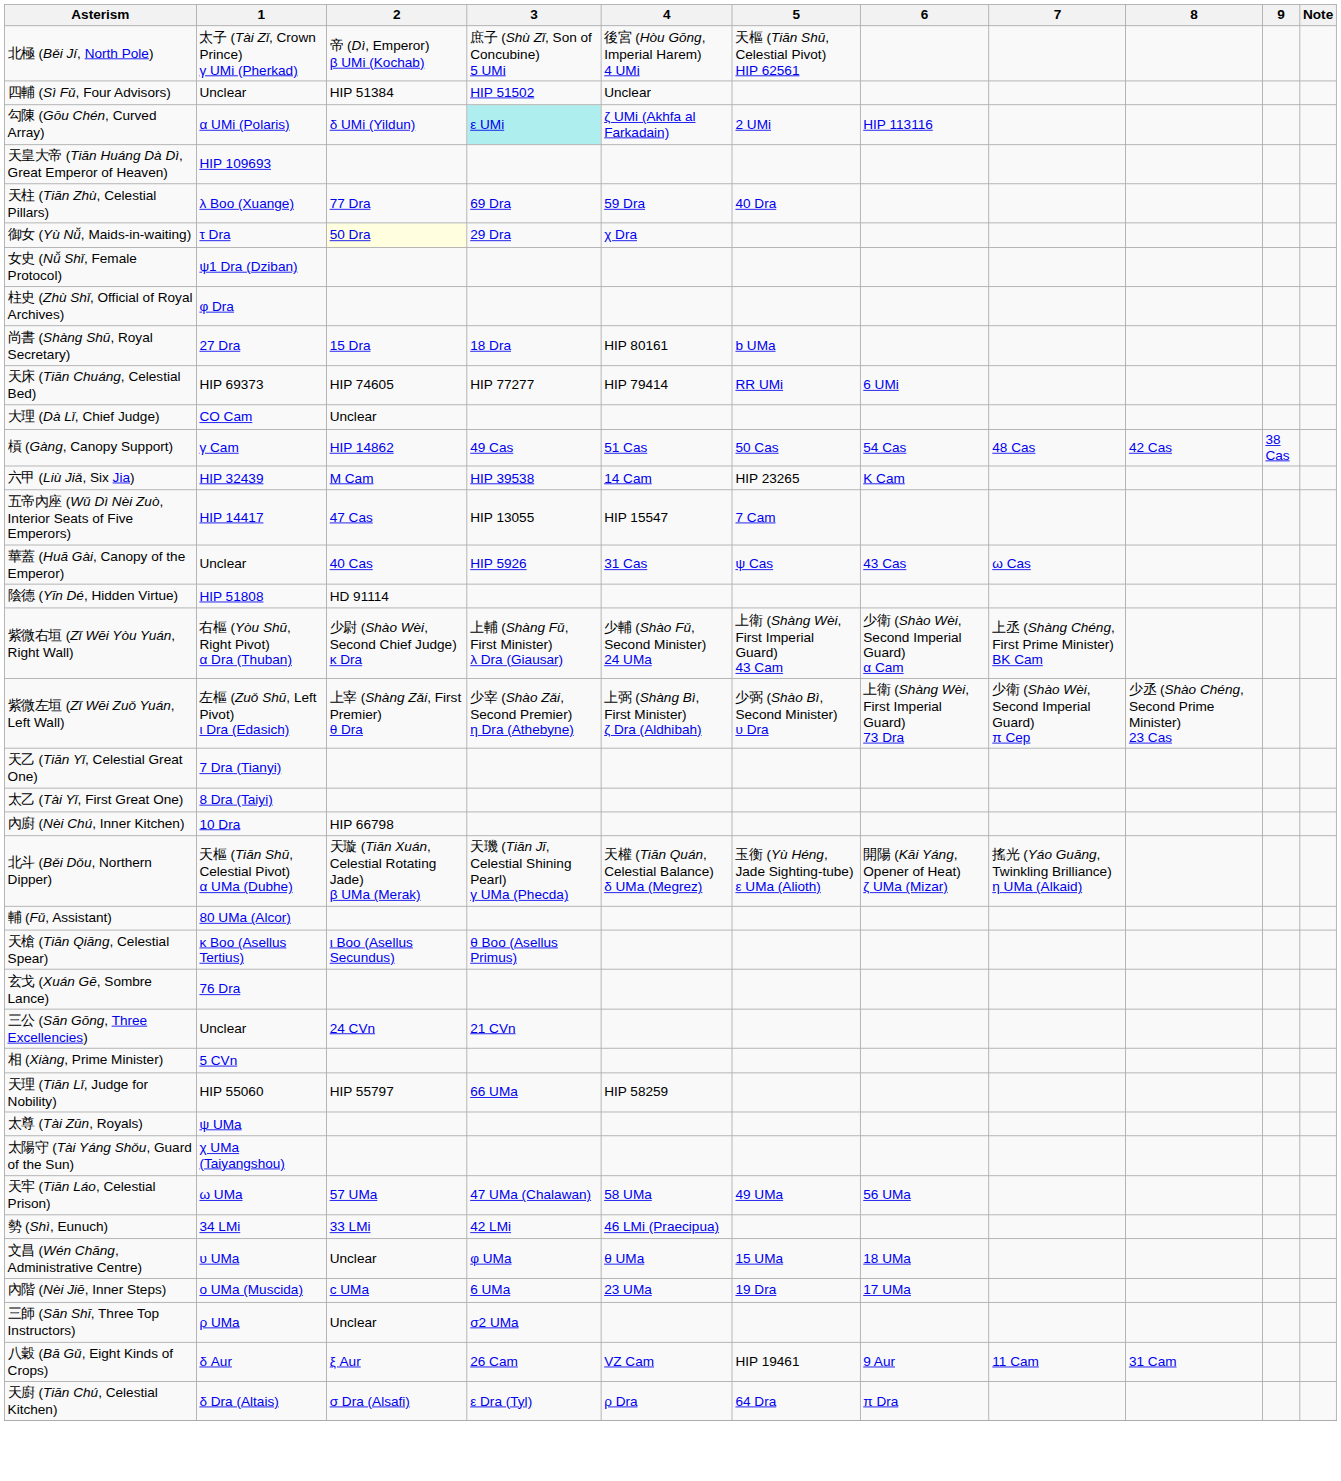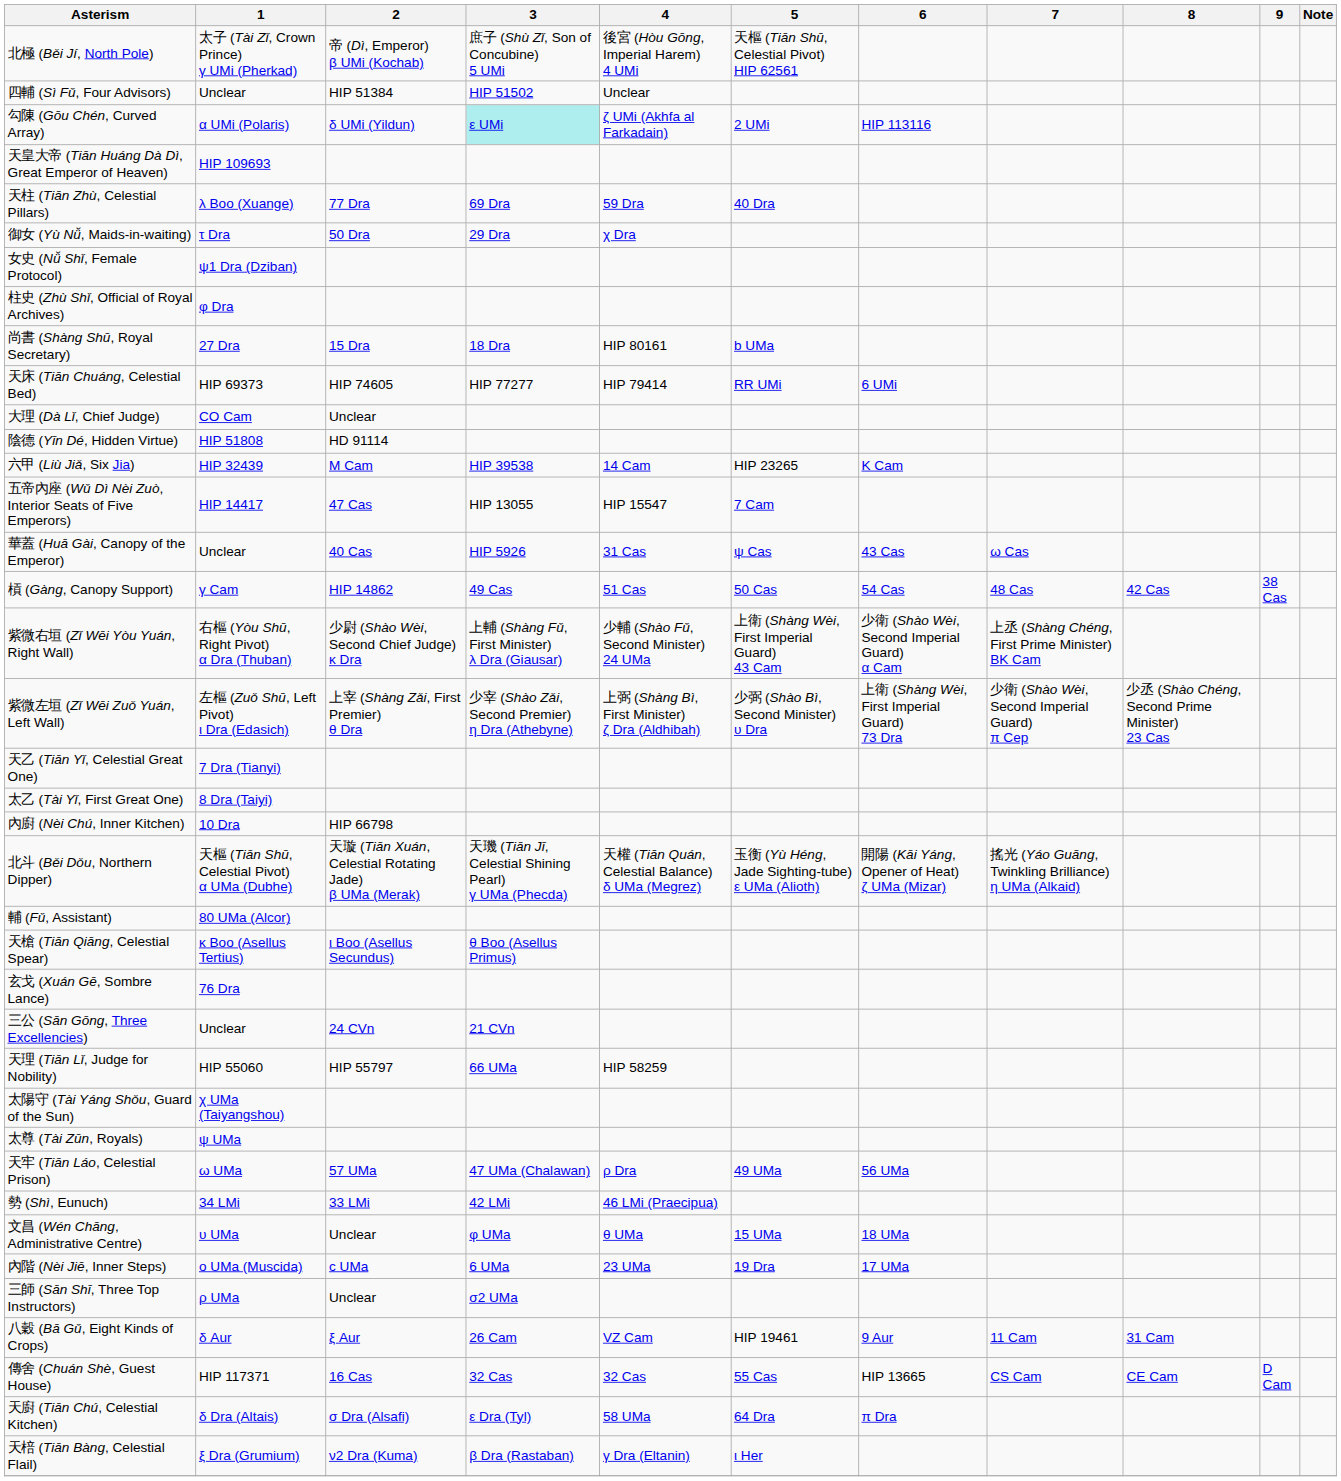 <table class = "wikitable">
 <tr>
 <th>Asterism</th>
 <th>1</th>
 <th>2</th>
 <th>3</th>
 <th>4</th>
 <th>5</th>
 <th>6</th>
 <th>7</th>
 <th>8</th>
 <th>9</th>
 <th>Note</th>
 </tr>
 <tr>
 <td>北極 (<em>Běi Jí</em>, <a href='#'>North Pole</a>)</td>
 <td>太子 (<em>Tài Zǐ</em>, Crown Prince)<br> <a href='#'>γ UMi (Pherkad)</a></td>
 <td>帝 (<em>Dì</em>, Emperor)<br> <a href='#'>β UMi (Kochab)</a></td>
 <td>庶子 (<em>Shù Zǐ</em>, Son of Concubine)<br> <a href='#'>5 UMi</a></td>
 <td>後宮 (<em>Hòu Gōng</em>, Imperial Harem)<br> <a href='#'>4 UMi</a></td>
 <td>天樞 (<em>Tiān Shū</em>, Celestial Pivot)<br> <a href='#'>HIP 62561</a></td>
 <td></td>
 <td></td>
 <td></td>
 <td></td>
 <td></td>
 </tr>
 <tr>
 <td>四輔 (<em>Sì Fǔ</em>, Four Advisors)</td>
 <td>Unclear</td>
 <td>HIP 51384</td>
 <td><a href='#'>HIP 51502</a></td>
 <td>Unclear</td>
 <td></td>
 <td></td>
 <td></td>
 <td></td>
 <td></td>
 <td></td>
 </tr>
 <tr>
 <td>勾陳 (<em>Gōu Chén</em>, Curved Array)</td>
 <td><a href='#'>α UMi (Polaris)</a></td>
 <td><a href='#'>δ UMi (Yildun)</a></td>
 <td style="background: paleturquoise;"><a href='#'>ε UMi</a></td>
 <td><a href='#'>ζ UMi (Akhfa al Farkadain)</a></td>
 <td><a href='#'>2 UMi</a></td>
 <td><a href='#'>HIP 113116</a></td>
 <td></td>
 <td></td>
 <td></td>
 <td></td>
 </tr>
 <tr>
 <td>天皇大帝 (<em>Tiān Huáng Dà Dì</em>, Great Emperor of Heaven)</td>
 <td><a href='#'>HIP 109693</a></td>
 <td></td>
 <td></td>
 <td></td>
 <td></td>
 <td></td>
 <td></td>
 <td></td>
 <td></td>
 <td></td>
 </tr>
 <tr>
 <td>天柱 (<em>Tiān Zhù</em>, Celestial Pillars)</td>
 <td><a href='#'>λ Boo (Xuange)</a></td>
 <td><a href='#'>77 Dra</a></td>
 <td><a href='#'>69 Dra</a></td>
 <td><a href='#'>59 Dra</a></td>
 <td><a href='#'>40 Dra</a></td>
 <td></td>
 <td></td>
 <td></td>
 <td></td>
 <td></td>
 </tr>
 <tr>
 <td>御女 (<em>Yù Nǚ</em>, Maids-in-waiting)</td>
 <td><a href='#'>τ Dra</a></td>
-<td style="background: lightyellow;"><a href='#'>50 Dra</a></td>
+<td><a href='#'>50 Dra</a></td>
 <td><a href='#'>29 Dra</a></td>
 <td><a href='#'>χ Dra</a></td>
 <td></td>
 <td></td>
 <td></td>
 <td></td>
 <td></td>
 <td></td>
 </tr>
 <tr>
 <td>女史 (<em>Nǚ Shǐ</em>, Female Protocol)</td>
 <td><a href='#'>ψ1 Dra (Dziban)</a></td>
 <td></td>
 <td></td>
 <td></td>
 <td></td>
 <td></td>
 <td></td>
 <td></td>
 <td></td>
 <td></td>
 </tr>
 <tr>
 <td>柱史 (<em>Zhù Shǐ</em>, Official of Royal Archives)</td>
 <td><a href='#'>φ Dra</a></td>
 <td></td>
 <td></td>
 <td></td>
 <td></td>
 <td></td>
 <td></td>
 <td></td>
 <td></td>
 <td></td>
 </tr>
 <tr>
 <td>尚書 (<em>Shàng Shū</em>, Royal Secretary)</td>
 <td><a href='#'>27 Dra</a></td>
 <td><a href='#'>15 Dra</a></td>
 <td><a href='#'>18 Dra</a></td>
 <td>HIP 80161</td>
 <td><a href='#'>b UMa</a></td>
 <td></td>
 <td></td>
 <td></td>
 <td></td>
 <td></td>
 </tr>
 <tr>
 <td>天床 (<em>Tiān Chuáng</em>, Celestial Bed)</td>
 <td>HIP 69373</td>
 <td>HIP 74605</td>
 <td>HIP 77277</td>
 <td>HIP 79414</td>
 <td><a href='#'>RR UMi</a></td>
 <td><a href='#'>6 UMi</a></td>
 <td></td>
 <td></td>
 <td></td>
 <td></td>
 </tr>
 <tr>
 <td>大理 (<em>Dà Lǐ</em>, Chief Judge)</td>
 <td><a href='#'>CO Cam</a></td>
 <td>Unclear</td>
 <td></td>
 <td></td>
 <td></td>
 <td></td>
 <td></td>
 <td></td>
 <td></td>
 <td></td>
 </tr>
 <tr>
-<td>槓 (<em>Gàng</em>, Canopy Support)</td>
-<td><a href='#'>γ Cam</a></td>
-<td><a href='#'>HIP 14862</a></td>
-<td><a href='#'>49 Cas</a></td>
-<td><a href='#'>51 Cas</a></td>
-<td><a href='#'>50 Cas</a></td>
-<td><a href='#'>54 Cas</a></td>
-<td><a href='#'>48 Cas</a></td>
-<td><a href='#'>42 Cas</a></td>
-<td><a href='#'>38 Cas</a></td>
+<td>陰德 (<em>Yīn Dé</em>, Hidden Virtue)</td>
+<td><a href='#'>HIP 51808</a></td>
+<td>HD 91114</td>
+<td></td>
+<td></td>
+<td></td>
+<td></td>
+<td></td>
+<td></td>
+<td></td>
 <td></td>
 </tr>
 <tr>
 <td>六甲 (<em>Liù Jiǎ</em>, Six <a href='#'>Jia</a>)</td>
 <td><a href='#'>HIP 32439</a></td>
 <td><a href='#'>M Cam</a></td>
 <td><a href='#'>HIP 39538</a></td>
 <td><a href='#'>14 Cam</a></td>
 <td>HIP 23265</td>
 <td><a href='#'>K Cam</a></td>
 <td></td>
 <td></td>
 <td></td>
 <td></td>
 </tr>
 <tr>
 <td>五帝內座 (<em>Wǔ Dì Nèi Zuò</em>, Interior Seats of Five Emperors)</td>
 <td><a href='#'>HIP 14417</a></td>
 <td><a href='#'>47 Cas</a></td>
 <td>HIP 13055</td>
 <td>HIP 15547</td>
 <td><a href='#'>7 Cam</a></td>
 <td></td>
 <td></td>
 <td></td>
 <td></td>
 <td></td>
 </tr>
 <tr>
 <td>華蓋 (<em>Huā Gài</em>, Canopy of the Emperor)</td>
 <td>Unclear</td>
 <td><a href='#'>40 Cas</a></td>
 <td><a href='#'>HIP 5926</a></td>
 <td><a href='#'>31 Cas</a></td>
 <td><a href='#'>ψ Cas</a></td>
 <td><a href='#'>43 Cas</a></td>
 <td><a href='#'>ω Cas</a></td>
 <td></td>
 <td></td>
 <td></td>
 </tr>
 <tr>
-<td>陰德 (<em>Yīn Dé</em>, Hidden Virtue)</td>
-<td><a href='#'>HIP 51808</a></td>
-<td>HD 91114</td>
-<td></td>
-<td></td>
-<td></td>
-<td></td>
-<td></td>
-<td></td>
-<td></td>
+<td>槓 (<em>Gàng</em>, Canopy Support)</td>
+<td><a href='#'>γ Cam</a></td>
+<td><a href='#'>HIP 14862</a></td>
+<td><a href='#'>49 Cas</a></td>
+<td><a href='#'>51 Cas</a></td>
+<td><a href='#'>50 Cas</a></td>
+<td><a href='#'>54 Cas</a></td>
+<td><a href='#'>48 Cas</a></td>
+<td><a href='#'>42 Cas</a></td>
+<td><a href='#'>38 Cas</a></td>
 <td></td>
 </tr>
 <tr>
 <td>紫微右垣 (<em>Zǐ Wēi Yòu Yuán</em>, Right Wall)</td>
 <td>右樞 (<em>Yòu Shū</em>, Right Pivot)<br> <a href='#'>α Dra (Thuban)</a></td>
 <td>少尉 (<em>Shào Wèi</em>, Second Chief Judge)<br> <a href='#'>κ Dra</a></td>
 <td>上輔 (<em>Shàng Fǔ</em>, First Minister)<br> <a href='#'>λ Dra (Giausar)</a></td>
 <td>少輔 (<em>Shào Fǔ</em>, Second Minister)<br> <a href='#'>24 UMa</a></td>
 <td>上衛 (<em>Shàng Wèi</em>, First Imperial Guard)<br> <a href='#'>43 Cam</a></td>
 <td>少衛 (<em>Shào Wèi</em>, Second Imperial Guard)<br> <a href='#'>α Cam</a></td>
 <td>上丞 (<em>Shàng Chéng</em>, First Prime Minister)<br> <a href='#'>BK Cam</a></td>
 <td></td>
 <td></td>
 <td></td>
 </tr>
 <tr>
 <td>紫微左垣 (<em>Zǐ Wēi Zuǒ Yuán</em>, Left Wall)</td>
 <td>左樞 (<em>Zuǒ Shū</em>, Left Pivot)<br> <a href='#'>ι Dra (Edasich)</a></td>
 <td>上宰 (<em>Shàng Zǎi</em>, First Premier)<br><a href='#'>θ Dra</a></td>
 <td>少宰 (<em>Shào Zǎi</em>, Second Premier)<br><a href='#'>η Dra (Athebyne)</a></td>
 <td>上弼 (<em>Shàng Bì</em>, First Minister)<br><a href='#'>ζ Dra (Aldhibah)</a></td>
 <td>少弼 (<em>Shào Bì</em>, Second Minister)<br><a href='#'>υ Dra</a></td>
 <td>上衛 (<em>Shàng Wèi</em>, First Imperial Guard)<br><a href='#'>73 Dra</a></td>
 <td>少衛 (<em>Shào Wèi</em>, Second Imperial Guard)<br><a href='#'>π Cep</a></td>
 <td>少丞 (<em>Shào Chéng</em>, Second Prime Minister)<br><a href='#'>23 Cas</a></td>
 <td></td>
 <td></td>
 </tr>
 <tr>
 <td>天乙 (<em>Tiān Yǐ</em>, Celestial Great One)</td>
 <td><a href='#'>7 Dra (Tianyi)</a></td>
 <td></td>
 <td></td>
 <td></td>
 <td></td>
 <td></td>
 <td></td>
 <td></td>
 <td></td>
 <td></td>
 </tr>
 <tr>
 <td>太乙 (<em>Tài Yǐ</em>, First Great One)</td>
 <td><a href='#'>8 Dra (Taiyi)</a></td>
 <td></td>
 <td></td>
 <td></td>
 <td></td>
 <td></td>
 <td></td>
 <td></td>
 <td></td>
 <td></td>
 </tr>
 <tr>
 <td>內廚 (<em>Nèi Chú</em>, Inner Kitchen)</td>
 <td><a href='#'>10 Dra</a></td>
 <td>HIP 66798</td>
 <td></td>
 <td></td>
 <td></td>
 <td></td>
 <td></td>
 <td></td>
 <td></td>
 <td></td>
 </tr>
 <tr>
 <td>北斗 (<em>Běi Dǒu</em>, Northern Dipper)</td>
 <td>天樞 (<em>Tiān Shū</em>, Celestial Pivot)<br><a href='#'>α UMa (Dubhe)</a></td>
 <td>天璇 (<em>Tiān Xuán</em>, Celestial Rotating Jade)<br><a href='#'>β UMa (Merak)</a></td>
 <td>天璣 (<em>Tiān Jī</em>, Celestial Shining Pearl)<br><a href='#'>γ UMa (Phecda)</a></td>
 <td>天權 (<em>Tiān Quán</em>, Celestial Balance)<br><a href='#'>δ UMa (Megrez)</a></td>
 <td>玉衡 (<em>Yù Héng</em>, Jade Sighting-tube)<br> <a href='#'>ε UMa (Alioth)</a></td>
 <td>開陽 (<em>Kāi Yáng</em>, Opener of Heat)<br><a href='#'>ζ UMa (Mizar)</a></td>
 <td>搖光 (<em>Yáo Guāng</em>, Twinkling Brilliance)<br><a href='#'>η UMa (Alkaid)</a></td>
 <td></td>
 <td></td>
 <td></td>
 </tr>
 <tr>
 <td>輔 (<em>Fǔ</em>, Assistant)</td>
 <td><a href='#'>80 UMa (Alcor)</a></td>
 <td></td>
 <td></td>
 <td></td>
 <td></td>
 <td></td>
 <td></td>
 <td></td>
 <td></td>
 <td></td>
 </tr>
 <tr>
 <td>天槍 (<em>Tiān Qiāng</em>, Celestial Spear)</td>
 <td><a href='#'>κ Boo (Asellus Tertius)</a></td>
 <td><a href='#'>ι Boo (Asellus Secundus)</a></td>
 <td><a href='#'>θ Boo (Asellus Primus)</a></td>
 <td></td>
 <td></td>
 <td></td>
 <td></td>
 <td></td>
 <td></td>
 <td></td>
 </tr>
 <tr>
 <td>玄戈 (<em>Xuán Gē</em>, Sombre Lance)</td>
 <td><a href='#'>76 Dra</a></td>
 <td></td>
 <td></td>
 <td></td>
 <td></td>
 <td></td>
 <td></td>
 <td></td>
 <td></td>
 <td></td>
 </tr>
 <tr>
 <td>三公 (<em>Sān Gōng</em>, <a href='#'>Three Excellencies</a>)</td>
 <td>Unclear</td>
 <td><a href='#'>24 CVn</a></td>
 <td><a href='#'>21 CVn</a></td>
 <td></td>
 <td></td>
 <td></td>
 <td></td>
 <td></td>
 <td></td>
 <td></td>
 </tr>
 <tr>
-<td>相 (<em>Xiàng</em>, Prime Minister)</td>
-<td><a href='#'>5 CVn</a></td>
-<td></td>
-<td></td>
-<td></td>
-<td></td>
+<td>天理 (<em>Tiān Lǐ</em>, Judge for Nobility)</td>
+<td>HIP 55060</td>
+<td>HIP 55797</td>
+<td><a href='#'>66 UMa</a></td>
+<td>HIP 58259</td>
 <td></td>
 <td></td>
 <td></td>
 <td></td>
 <td></td>
 </tr>
 <tr>
-<td>天理 (<em>Tiān Lǐ</em>, Judge for Nobility)</td>
-<td>HIP 55060</td>
-<td>HIP 55797</td>
-<td><a href='#'>66 UMa</a></td>
-<td>HIP 58259</td>
+<td>太陽守 (<em>Tài Yáng Shǒu</em>, Guard of the Sun)</td>
+<td><a href='#'>χ UMa (Taiyangshou)</a></td>
+<td></td>
+<td></td>
+<td></td>
+<td></td>
 <td></td>
 <td></td>
 <td></td>
 <td></td>
 <td></td>
 </tr>
 <tr>
 <td>太尊 (<em>Tài Zūn</em>, Royals)</td>
 <td><a href='#'>ψ UMa</a></td>
 <td></td>
 <td></td>
 <td></td>
 <td></td>
 <td></td>
 <td></td>
 <td></td>
 <td></td>
 <td></td>
 </tr>
 <tr>
-<td>太陽守 (<em>Tài Yáng Shǒu</em>, Guard of the Sun)</td>
-<td><a href='#'>χ UMa (Taiyangshou)</a></td>
-<td></td>
-<td></td>
-<td></td>
-<td></td>
-<td></td>
-<td></td>
-<td></td>
-<td></td>
-<td></td>
-</tr>
-<tr>
 <td>天牢 (<em>Tiān Láo</em>, Celestial Prison)</td>
 <td><a href='#'>ω UMa</a></td>
 <td><a href='#'>57 UMa</a></td>
 <td><a href='#'>47 UMa (Chalawan)</a></td>
-<td><a href='#'>58 UMa</a></td>
+<td><a href='#'>ρ Dra</a></td>
 <td><a href='#'>49 UMa</a></td>
 <td><a href='#'>56 UMa</a></td>
 <td></td>
 <td></td>
 <td></td>
 <td></td>
 </tr>
 <tr>
 <td>勢 (<em>Shì</em>, Eunuch)</td>
 <td><a href='#'>34 LMi</a></td>
 <td><a href='#'>33 LMi</a></td>
 <td><a href='#'>42 LMi</a></td>
 <td><a href='#'>46 LMi (Praecipua)</a></td>
 <td></td>
 <td></td>
 <td></td>
 <td></td>
 <td></td>
 <td></td>
 </tr>
 <tr>
 <td>文昌 (<em>Wén Chāng</em>, Administrative Centre)</td>
 <td><a href='#'>υ UMa</a></td>
 <td>Unclear</td>
 <td><a href='#'>φ UMa</a></td>
 <td><a href='#'>θ UMa</a></td>
 <td><a href='#'>15 UMa</a></td>
 <td><a href='#'>18 UMa</a></td>
 <td></td>
 <td></td>
 <td></td>
 <td></td>
 </tr>
 <tr>
 <td>內階 (<em>Nèi Jiē</em>, Inner Steps)</td>
 <td><a href='#'>ο UMa (Muscida)</a></td>
 <td><a href='#'>c UMa</a></td>
 <td><a href='#'>6 UMa</a></td>
 <td><a href='#'>23 UMa</a></td>
 <td><a href='#'>19 Dra</a></td>
 <td><a href='#'>17 UMa</a></td>
 <td></td>
 <td></td>
 <td></td>
 <td></td>
 </tr>
 <tr>
 <td>三師 (<em>Sān Shī</em>, Three Top Instructors)</td>
 <td><a href='#'>ρ UMa</a></td>
 <td>Unclear</td>
 <td><a href='#'>σ2 UMa</a></td>
 <td></td>
 <td></td>
 <td></td>
 <td></td>
 <td></td>
 <td></td>
 <td></td>
 </tr>
 <tr>
 <td>八穀 (<em>Bā Gǔ</em>, Eight Kinds of Crops)</td>
 <td><a href='#'>δ Aur</a></td>
 <td><a href='#'>ξ Aur</a></td>
 <td><a href='#'>26 Cam</a></td>
 <td><a href='#'>VZ Cam</a></td>
 <td>HIP 19461</td>
 <td><a href='#'>9 Aur</a></td>
 <td><a href='#'>11 Cam</a></td>
 <td><a href='#'>31 Cam</a></td>
 <td></td>
 <td></td>
 </tr>
 <tr>
+<td>傳舍 (<em>Chuán Shè</em>, Guest House)</td>
+<td>HIP 117371</td>
+<td><a href='#'>16 Cas</a></td>
+<td><a href='#'>32 Cas</a></td>
+<td><a href='#'>32 Cas</a></td>
+<td><a href='#'>55 Cas</a></td>
+<td>HIP 13665</td>
+<td><a href='#'>CS Cam</a></td>
+<td><a href='#'>CE Cam</a></td>
+<td><a href='#'>D Cam</a></td>
+<td></td>
+</tr>
+<tr>
 <td>天廚 (<em>Tiān Chú</em>, Celestial Kitchen)</td>
 <td><a href='#'>δ Dra (Altais)</a></td>
 <td><a href='#'>σ Dra (Alsafi)</a></td>
 <td><a href='#'>ε Dra (Tyl)</a></td>
-<td><a href='#'>ρ Dra</a></td>
+<td><a href='#'>58 UMa</a></td>
 <td><a href='#'>64 Dra</a></td>
 <td><a href='#'>π Dra</a></td>
 <td></td>
 <td></td>
 <td></td>
 <td></td>
 </tr>
 <tr>
+<td>天棓 (<em>Tiān Bàng</em>, Celestial Flail)</td>
+<td><a href='#'>ξ Dra (Grumium)</a></td>
+<td><a href='#'>ν2 Dra (Kuma)</a></td>
+<td><a href='#'>β Dra (Rastaban)</a></td>
+<td><a href='#'>γ Dra (Eltanin)</a></td>
+<td><a href='#'>ι Her</a></td>
+<td></td>
+<td></td>
+<td></td>
+<td></td>
+<td></td>
+</tr>
+<tr>
 </tr>
 </table>
